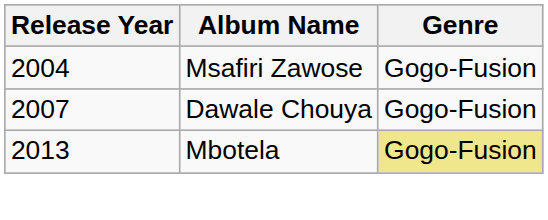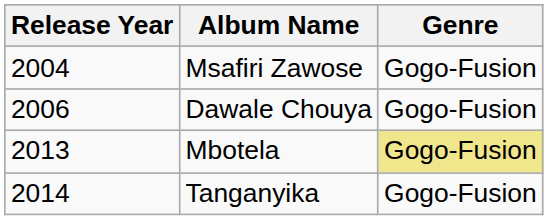 <table class="wikitable sortable">
 <tr>
 <th>Release Year</th>
 <th>Album Name</th>
 <th>Genre</th>
 </tr>
 <tr>
 <td>2004</td>
 <td>Msafiri Zawose</td>
 <td>Gogo-Fusion</td>
 </tr>
 <tr>
-<td>2007</td>
+<td>2006</td>
 <td>Dawale Chouya</td>
 <td>Gogo-Fusion</td>
 </tr>
 <tr>
 <td>2013</td>
 <td>Mbotela</td>
 <td style="background: khaki;">Gogo-Fusion</td>
 </tr>
+<tr>
+<td>2014</td>
+<td>Tanganyika</td>
+<td>Gogo-Fusion</td>
+</tr>
 </table>
